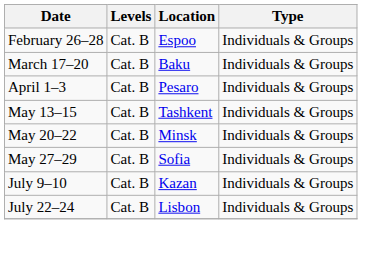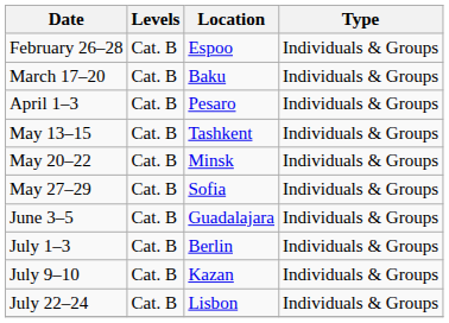 <table class="wikitable">
 <tr>
 <th>Date</th>
 <th>Levels</th>
 <th>Location</th>
 <th>Type</th>
 </tr>
 <tr>
 <td>February 26–28</td>
 <td>Cat. B</td>
 <td> <a href='#'>Espoo</a></td>
 <td>Individuals & Groups</td>
 </tr>
 <tr>
 <td>March 17–20</td>
 <td>Cat. B</td>
 <td> <a href='#'>Baku</a></td>
 <td>Individuals & Groups</td>
 </tr>
 <tr>
 <td>April 1–3</td>
 <td>Cat. B</td>
 <td> <a href='#'>Pesaro</a></td>
 <td>Individuals & Groups</td>
 </tr>
 <tr>
 <td>May 13–15</td>
 <td>Cat. B</td>
 <td> <a href='#'>Tashkent</a></td>
 <td>Individuals & Groups</td>
 </tr>
 <tr>
 <td>May 20–22</td>
 <td>Cat. B</td>
 <td> <a href='#'>Minsk</a></td>
 <td>Individuals & Groups</td>
 </tr>
 <tr>
 <td>May 27–29</td>
 <td>Cat. B</td>
 <td> <a href='#'>Sofia</a></td>
 <td>Individuals & Groups</td>
 </tr>
 <tr>
+<td>June 3–5</td>
+<td>Cat. B</td>
+<td> <a href='#'>Guadalajara</a></td>
+<td>Individuals & Groups</td>
+</tr>
+<tr>
+<td>July 1–3</td>
+<td>Cat. B</td>
+<td> <a href='#'>Berlin</a></td>
+<td>Individuals & Groups</td>
+</tr>
+<tr>
 <td>July 9–10</td>
 <td>Cat. B</td>
 <td> <a href='#'>Kazan</a></td>
 <td>Individuals & Groups</td>
 </tr>
 <tr>
 <td>July 22–24</td>
 <td>Cat. B</td>
 <td> <a href='#'>Lisbon</a></td>
 <td>Individuals & Groups</td>
 </tr>
 <tr>
 </tr>
 </table>
